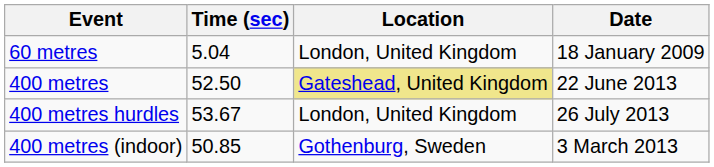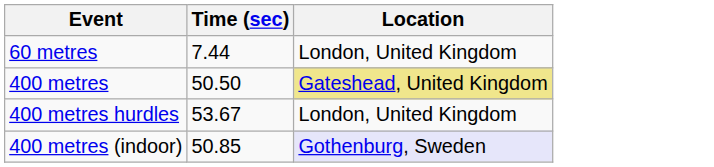 <table class="wikitable">
 <tr>
 <th>Event</th>
 <th>Time (<a href='#'>sec</a>)</th>
 <th>Location</th>
-<th>Date</th>
 </tr>
 <tr>
 <td><a href='#'>60 metres</a></td>
-<td>5.04</td>
+<td>7.44</td>
 <td>London, United Kingdom</td>
-<td>18 January 2009</td>
 </tr>
 <tr>
 <td><a href='#'>400 metres</a></td>
-<td>52.50</td>
+<td>50.50</td>
 <td style="background: khaki;"><a href='#'>Gateshead</a>, United Kingdom</td>
-<td>22 June 2013</td>
 </tr>
 <tr>
 <td><a href='#'>400 metres hurdles</a></td>
 <td>53.67</td>
 <td>London, United Kingdom</td>
-<td>26 July 2013</td>
 </tr>
 <tr>
 <td><a href='#'>400 metres</a> (indoor)</td>
 <td>50.85</td>
-<td><a href='#'>Gothenburg</a>, Sweden</td>
-<td>3 March 2013</td>
+<td style="background: lavender;"><a href='#'>Gothenburg</a>, Sweden</td>
 </tr>
 </table>
